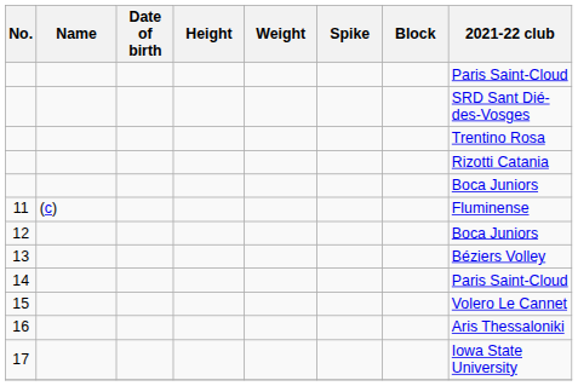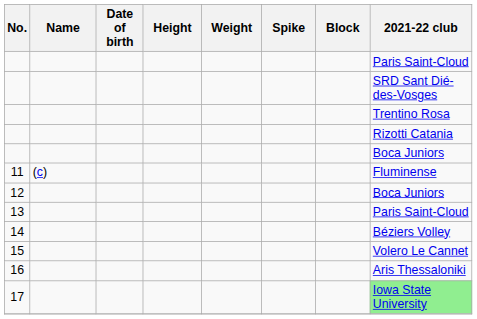 <table class="wikitable sortable" style="font-size:100%; text-align:center;">
 <tr>
 <th>No.</th>
 <th style="width:14em">Name</th>
 <th style="width:8em">Date of birth</th>
 <th style="width:9em">Height</th>
 <th style="width:9em">Weight</th>
 <th style="width:9em">Spike</th>
 <th style="width:9em">Block</th>
 <th style="width:17em">2021-22 club</th>
 </tr>
 <tr>
 <td></td>
 <td align=left></td>
 <td align=right></td>
 <td></td>
 <td></td>
 <td></td>
 <td></td>
 <td align=left> <a href='#'>Paris Saint-Cloud</a></td>
 </tr>
 <tr>
 <td></td>
 <td align=left></td>
 <td align=right></td>
 <td></td>
 <td></td>
 <td></td>
 <td></td>
 <td align=left> <a href='#'>SRD Sant Dié-des-Vosges</a></td>
 </tr>
 <tr>
 <td></td>
 <td align=left></td>
 <td align=right></td>
 <td></td>
 <td></td>
 <td></td>
 <td></td>
 <td align=left> <a href='#'>Trentino Rosa</a></td>
 </tr>
 <tr>
 <td></td>
 <td align=left></td>
 <td align=right></td>
 <td></td>
 <td></td>
 <td></td>
 <td></td>
 <td align=left> <a href='#'>Rizotti Catania</a></td>
 </tr>
 <tr>
 <td></td>
 <td align=left></td>
 <td align=right></td>
 <td></td>
 <td></td>
 <td></td>
 <td></td>
 <td align=left> <a href='#'>Boca Juniors</a></td>
 </tr>
 <tr>
 <td>11</td>
 <td align=left> (<a href='#'>c</a>)</td>
 <td align=right></td>
 <td></td>
 <td></td>
 <td></td>
 <td></td>
 <td align=left> <a href='#'>Fluminense</a></td>
 </tr>
 <tr>
 <td>12</td>
 <td align=left></td>
 <td align=right></td>
 <td></td>
 <td></td>
 <td></td>
 <td></td>
 <td align=left> <a href='#'>Boca Juniors</a></td>
 </tr>
 <tr>
 <td>13</td>
 <td align=left></td>
 <td align=right></td>
 <td></td>
 <td></td>
 <td></td>
 <td></td>
-<td align=left> <a href='#'>Béziers Volley</a></td>
+<td align=left> <a href='#'>Paris Saint-Cloud</a></td>
 </tr>
 <tr>
 <td>14</td>
 <td align=left></td>
 <td align=right></td>
 <td></td>
 <td></td>
 <td></td>
 <td></td>
-<td align=left> <a href='#'>Paris Saint-Cloud</a></td>
+<td align=left> <a href='#'>Béziers Volley</a></td>
 </tr>
 <tr>
 <td>15</td>
 <td align=left></td>
 <td align=right></td>
 <td></td>
 <td></td>
 <td></td>
 <td></td>
 <td align=left> <a href='#'>Volero Le Cannet</a></td>
 </tr>
 <tr>
 <td>16</td>
 <td align=left></td>
 <td align=right></td>
 <td></td>
 <td></td>
 <td></td>
 <td></td>
 <td align=left> <a href='#'>Aris Thessaloniki</a></td>
 </tr>
 <tr>
 <td>17</td>
 <td align=left></td>
 <td align=right></td>
 <td></td>
 <td></td>
 <td></td>
 <td></td>
-<td align=left> <a href='#'>Iowa State University</a></td>
+<td align=left style="background: lightgreen;"> <a href='#'>Iowa State University</a></td>
 </tr>
 <tr>
 </tr>
 </table>
